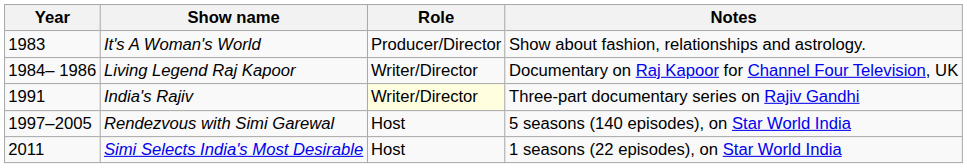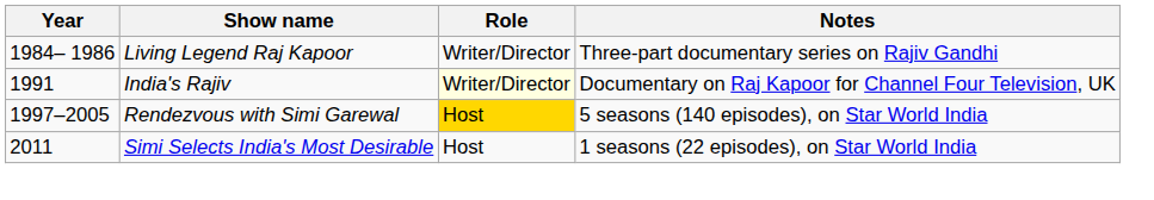 <table class="wikitable">
 <tr>
 <th>Year</th>
 <th>Show name</th>
 <th>Role</th>
 <th class="unsortable">Notes</th>
 </tr>
 <tr>
-<td>1983</td>
-<td><em>It's A Woman's World</em></td>
-<td>Producer/Director</td>
-<td>Show about fashion, relationships and astrology.</td>
-</tr>
-<tr>
 <td>1984– 1986</td>
 <td><em>Living Legend Raj Kapoor</em></td>
 <td>Writer/Director</td>
-<td>Documentary on <a href='#'>Raj Kapoor</a> for <a href='#'>Channel Four Television</a>, UK</td>
+<td>Three-part documentary series on <a href='#'>Rajiv Gandhi</a></td>
 </tr>
 <tr>
 <td>1991</td>
 <td><em>India's Rajiv</em></td>
 <td style="background: lightyellow;">Writer/Director</td>
-<td>Three-part documentary series on <a href='#'>Rajiv Gandhi</a></td>
+<td>Documentary on <a href='#'>Raj Kapoor</a> for <a href='#'>Channel Four Television</a>, UK</td>
 </tr>
 <tr>
 <td>1997–2005</td>
 <td><em>Rendezvous with Simi Garewal</em></td>
-<td>Host</td>
+<td style="background: gold;">Host</td>
 <td>5 seasons (140 episodes), on <a href='#'>Star World India</a></td>
 </tr>
 <tr>
 <td>2011</td>
 <td><em><a href='#'>Simi Selects India's Most Desirable</a></em></td>
 <td>Host</td>
 <td>1 seasons (22 episodes), on <a href='#'>Star World India</a></td>
 </tr>
 </table>
